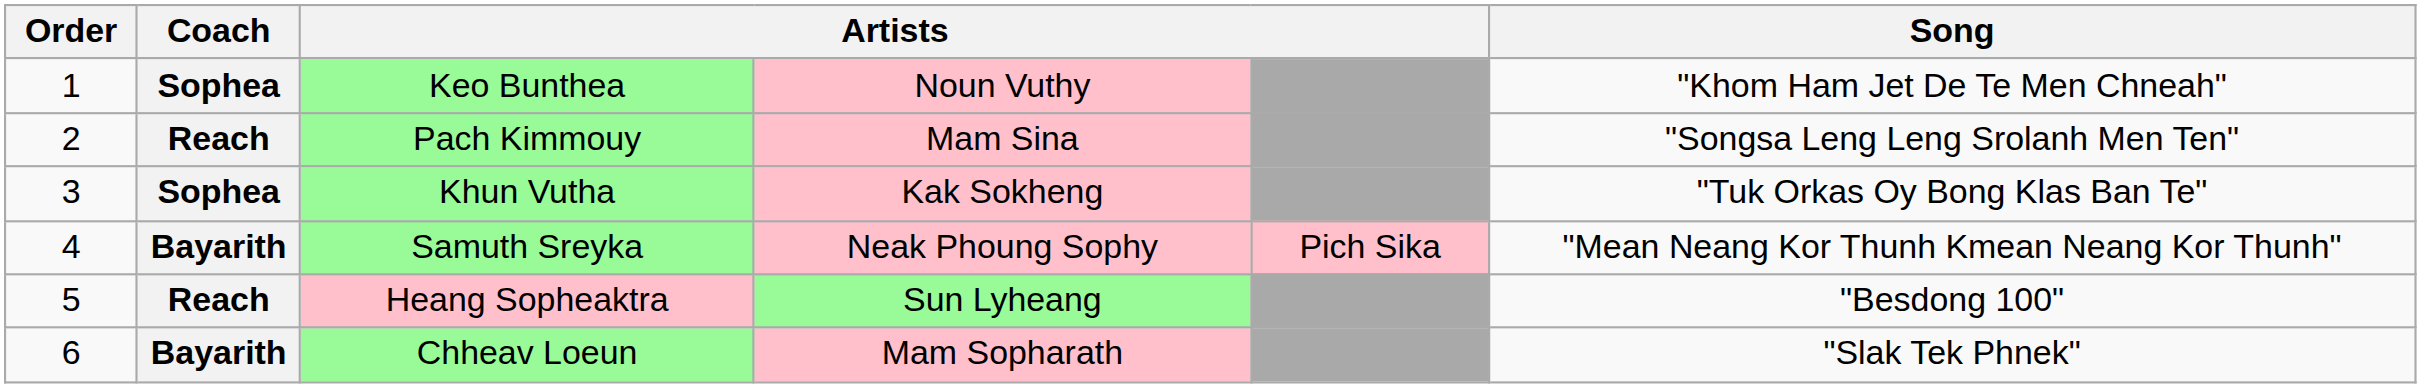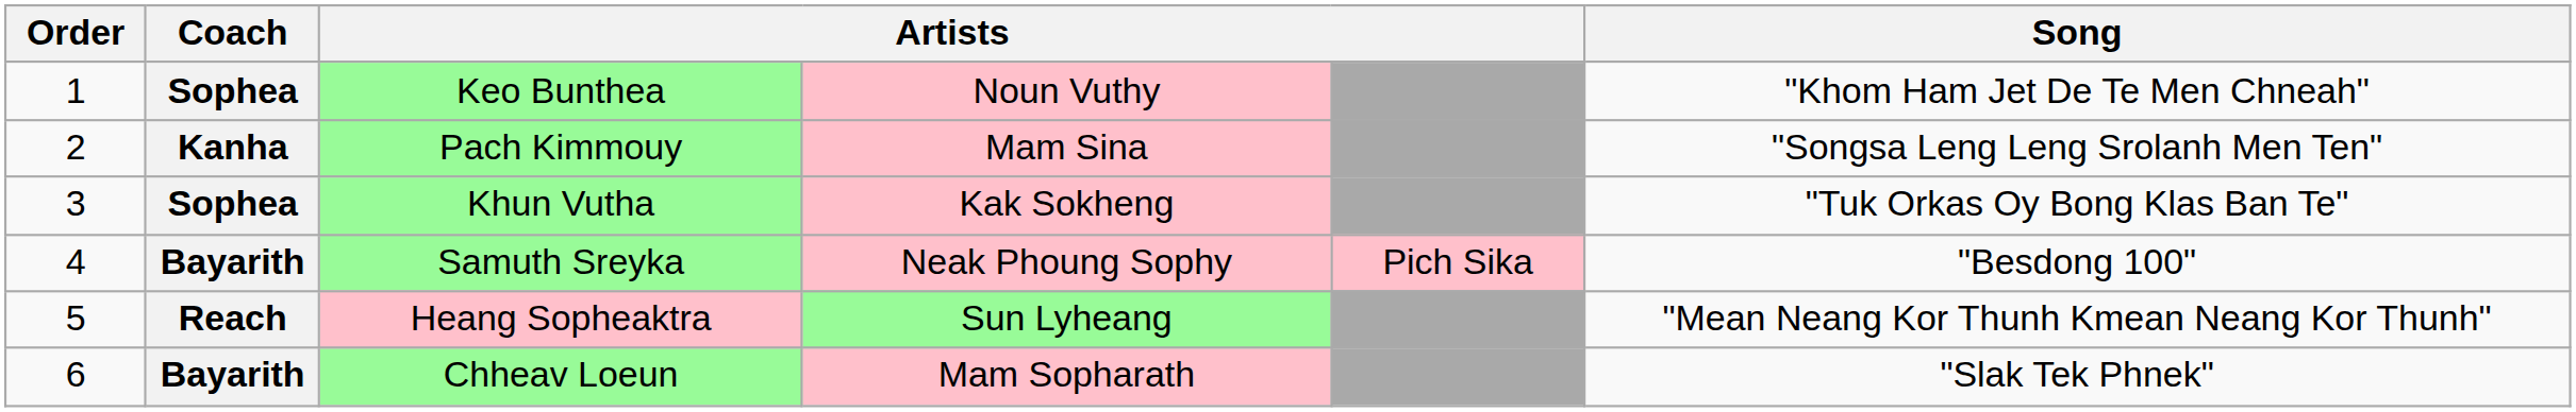 <table class="wikitable" style="text-align:center; width:90%;">
 <tr>
 <th width="05%">Order</th>
 <th width="05%">Coach</th>
 <th colspan=3 width="45%">Artists</th>
 <th width="35%">Song</th>
 </tr>
 <tr>
 <td>1</td>
 <th>Sophea</th>
 <td style="background:palegreen">Keo Bunthea</td>
 <td style="background:pink">Noun Vuthy</td>
 <td style="background:darkgrey"></td>
 <td>"Khom Ham Jet De Te Men Chneah"</td>
 </tr>
 <tr>
 <td>2</td>
-<th>Reach</th>
+<th>Kanha</th>
 <td style="background:palegreen">Pach Kimmouy</td>
 <td style="background:pink">Mam Sina</td>
 <td style="background:darkgrey"></td>
 <td>"Songsa Leng Leng Srolanh Men Ten"</td>
 </tr>
 <tr>
 <td>3</td>
 <th>Sophea</th>
 <td style="background:palegreen">Khun Vutha</td>
 <td style="background:pink">Kak Sokheng</td>
 <td style="background:darkgrey"></td>
 <td>"Tuk Orkas Oy Bong Klas Ban Te"</td>
 </tr>
 <tr>
 <td>4</td>
 <th>Bayarith</th>
 <td style="background:palegreen">Samuth Sreyka</td>
 <td style="background:pink">Neak Phoung Sophy</td>
 <td style="background:pink">Pich Sika</td>
-<td>"Mean Neang Kor Thunh Kmean Neang Kor Thunh"</td>
+<td>"Besdong 100"</td>
 </tr>
 <tr>
 <td>5</td>
 <th>Reach</th>
 <td style="background:pink">Heang Sopheaktra</td>
 <td style="background:palegreen">Sun Lyheang</td>
 <td style="background:darkgrey"></td>
-<td>"Besdong 100"</td>
+<td>"Mean Neang Kor Thunh Kmean Neang Kor Thunh"</td>
 </tr>
 <tr>
 <td>6</td>
 <th>Bayarith</th>
 <td style="background:palegreen">Chheav Loeun</td>
 <td style="background:pink">Mam Sopharath</td>
 <td style="background:darkgrey"></td>
 <td>"Slak Tek Phnek"</td>
 </tr>
 </table>
